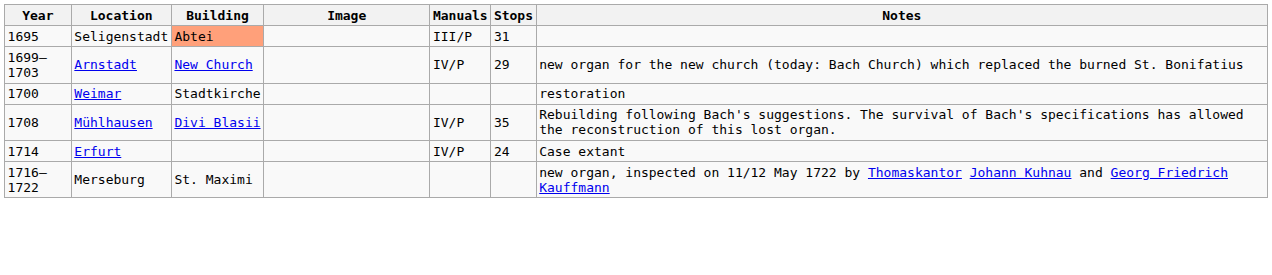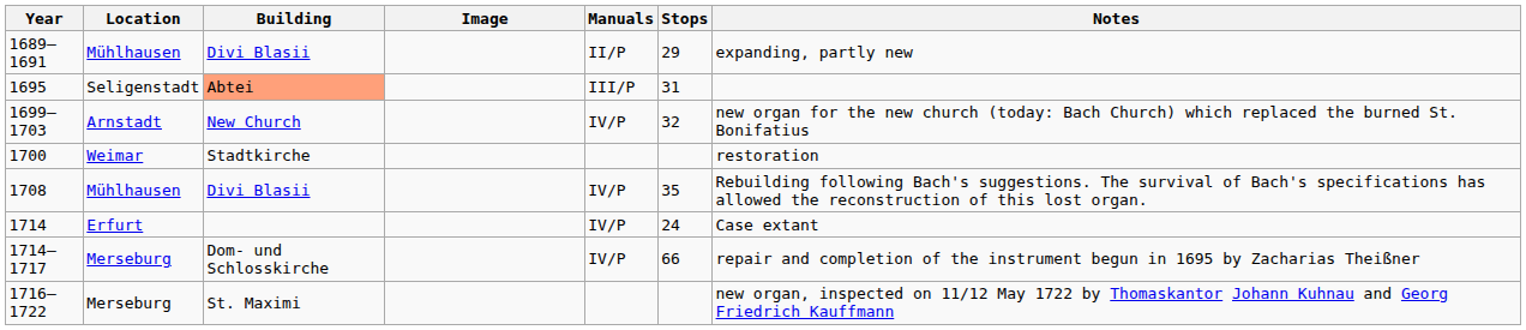 <table class="wikitable sortable" width="100%">
 <tr class="hintergrundfarbe5">
 <th>Year</th>
 <th>Location</th>
 <th>Building</th>
 <th class=unsortable style="width:160px">Image</th>
 <th>Manuals</th>
 <th>Stops</th>
 <th class="unsortable">Notes</th>
+</tr>
+<tr>
+<td>1689–1691</td>
+<td><a href='#'>Mühlhausen</a></td>
+<td><a href='#'>Divi Blasii</a></td>
+<td></td>
+<td>II/P</td>
+<td>29</td>
+<td>expanding, partly new</td>
 </tr>
 <tr>
 <td>1695</td>
 <td>Seligenstadt</td>
 <td style="background: lightsalmon;">Abtei</td>
 <td></td>
 <td>III/P</td>
 <td>31</td>
 <td></td>
 </tr>
 <tr>
 <td>1699–1703</td>
 <td><a href='#'>Arnstadt</a></td>
 <td><a href='#'>New Church</a></td>
 <td></td>
 <td>IV/P</td>
-<td>29</td>
+<td>32</td>
 <td>new organ for the new church (today: Bach Church) which replaced the burned St. Bonifatius</td>
 </tr>
 <tr>
 <td>1700</td>
 <td><a href='#'>Weimar</a></td>
 <td>Stadtkirche</td>
 <td></td>
 <td></td>
 <td></td>
 <td>restoration</td>
 </tr>
 <tr>
 <td>1708</td>
 <td><a href='#'>Mühlhausen</a></td>
 <td><a href='#'>Divi Blasii</a></td>
 <td></td>
 <td>IV/P</td>
 <td>35</td>
 <td>Rebuilding following Bach's suggestions. The survival of Bach's specifications has allowed the reconstruction of this lost organ.</td>
 </tr>
 <tr>
 <td>1714</td>
 <td><a href='#'>Erfurt</a></td>
 <td></td>
 <td></td>
 <td>IV/P</td>
 <td>24</td>
 <td>Case extant</td>
 </tr>
 <tr>
+<td>1714–1717</td>
+<td><a href='#'>Merseburg</a></td>
+<td>Dom- und Schlosskirche</td>
+<td></td>
+<td>IV/P</td>
+<td>66</td>
+<td>repair and completion of the instrument begun in 1695 by Zacharias Theißner</td>
+</tr>
+<tr>
 <td>1716–1722</td>
 <td>Merseburg</td>
 <td>St. Maximi</td>
 <td></td>
 <td></td>
 <td></td>
 <td>new organ, inspected on 11/12 May 1722 by <a href='#'>Thomaskantor</a> <a href='#'>Johann Kuhnau</a> and <a href='#'>Georg Friedrich Kauffmann</a></td>
 </tr>
 </table>
